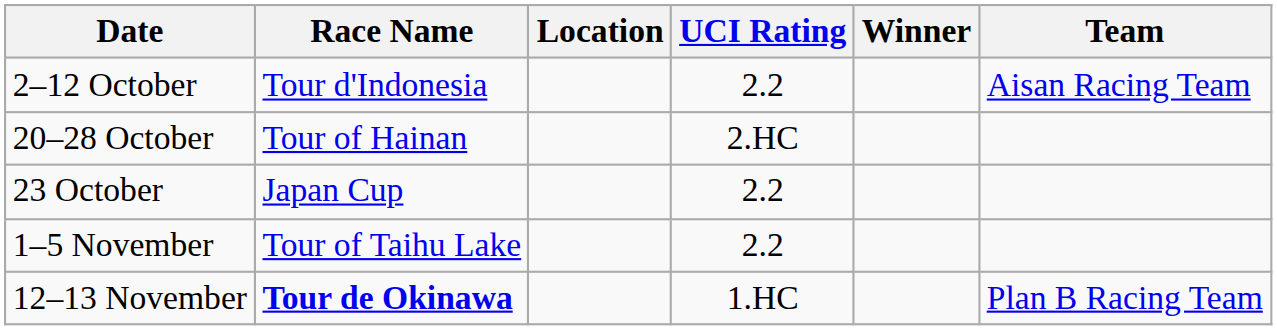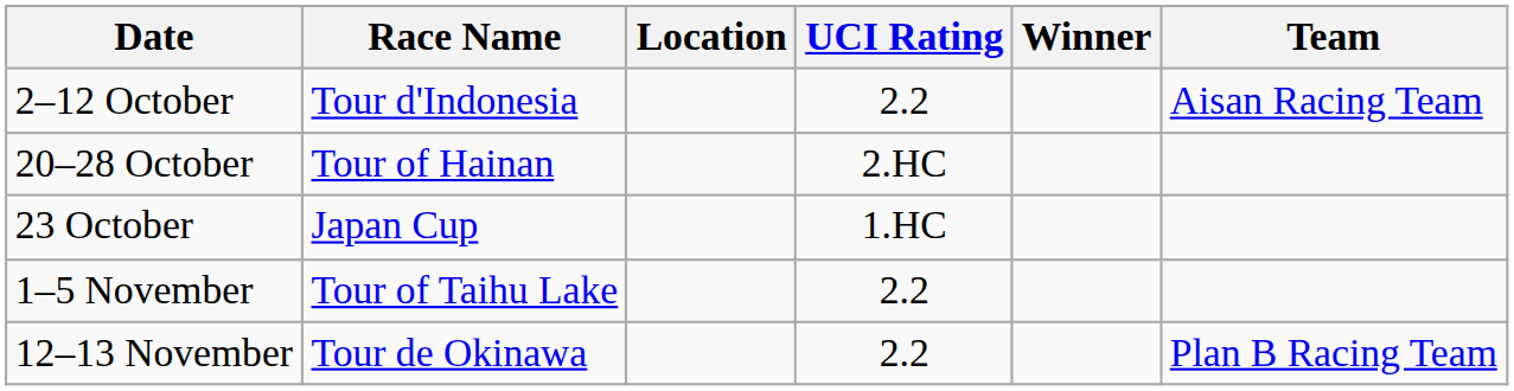 <table class="wikitable sortable">
 <tr>
 <th>Date</th>
 <th>Race Name</th>
 <th>Location</th>
 <th><a href='#'>UCI Rating</a></th>
 <th>Winner</th>
 <th>Team</th>
 </tr>
 <tr>
 <td>2–12 October</td>
 <td><a href='#'>Tour d'Indonesia</a></td>
 <td></td>
 <td align=center>2.2</td>
 <td></td>
 <td><a href='#'>Aisan Racing Team</a></td>
 </tr>
 <tr>
 <td>20–28 October</td>
 <td><a href='#'>Tour of Hainan</a></td>
 <td></td>
 <td align=center>2.HC</td>
 <td></td>
 <td></td>
 </tr>
 <tr>
 <td>23 October</td>
 <td><a href='#'>Japan Cup</a></td>
 <td></td>
-<td align=center>2.2</td>
+<td align=center>1.HC</td>
 <td></td>
 <td></td>
 </tr>
 <tr>
 <td>1–5 November</td>
 <td><a href='#'>Tour of Taihu Lake</a></td>
 <td></td>
 <td align=center>2.2</td>
 <td></td>
 <td></td>
 </tr>
 <tr>
 <td>12–13 November</td>
-<td><strong><a href='#'>Tour de Okinawa</a></strong></td>
+<td><a href='#'>Tour de Okinawa</a></td>
 <td></td>
-<td align=center>1.HC</td>
+<td align=center>2.2</td>
 <td></td>
 <td><a href='#'>Plan B Racing Team</a></td>
 </tr>
 </table>
